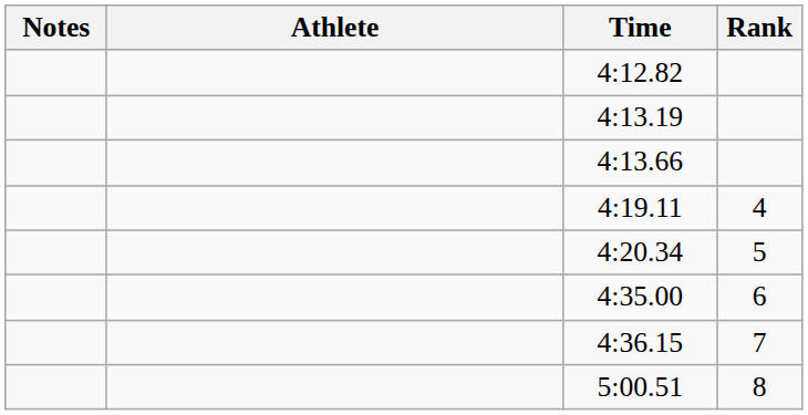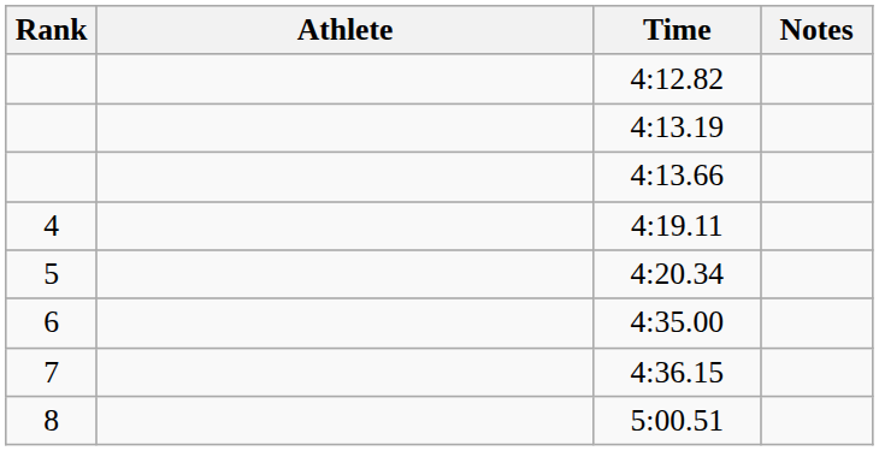 <table class="wikitable" style="text-align:center">
 <tr>
-<th width=50>Notes</th>
+<th width=40>Rank</th>
 <th width=250>Athlete</th>
 <th width=80>Time</th>
-<th width=40>Rank</th>
+<th width=50>Notes</th>
 </tr>
 <tr>
 <td></td>
 <td align=left></td>
 <td>4:12.82</td>
 <td></td>
 </tr>
 <tr>
 <td></td>
 <td align=left></td>
 <td>4:13.19</td>
 <td></td>
 </tr>
 <tr>
 <td></td>
 <td align=left></td>
 <td>4:13.66</td>
 <td></td>
 </tr>
 <tr>
-<td></td>
+<td>4</td>
 <td align=left></td>
 <td>4:19.11</td>
-<td>4</td>
+<td></td>
 </tr>
 <tr>
-<td></td>
+<td>5</td>
 <td align=left></td>
 <td>4:20.34</td>
-<td>5</td>
+<td></td>
 </tr>
 <tr>
-<td></td>
+<td>6</td>
 <td align=left></td>
 <td>4:35.00</td>
-<td>6</td>
+<td></td>
 </tr>
 <tr>
-<td></td>
+<td>7</td>
 <td align=left></td>
 <td>4:36.15</td>
-<td>7</td>
+<td></td>
 </tr>
 <tr>
-<td></td>
+<td>8</td>
 <td align=left></td>
 <td>5:00.51</td>
-<td>8</td>
+<td></td>
 </tr>
 </table>
